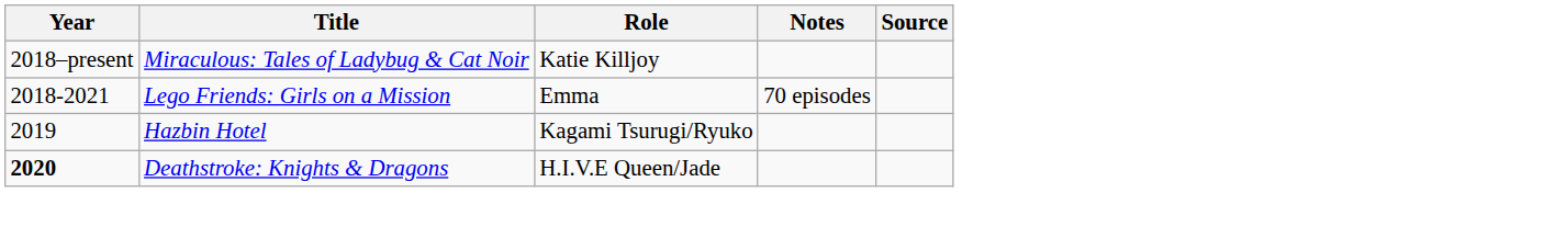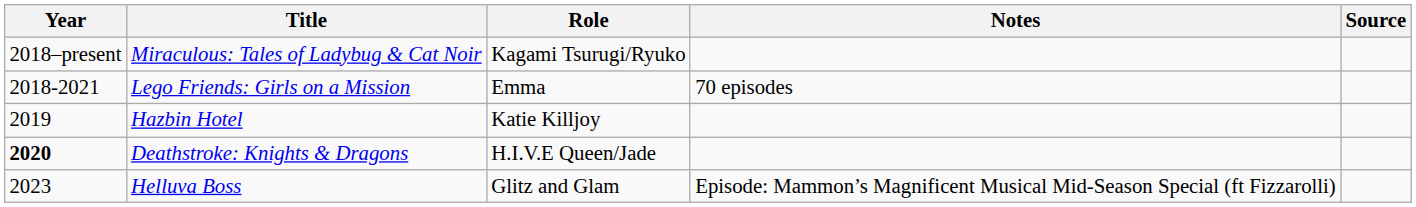 <table class="wikitable sortable">
 <tr>
 <th>Year</th>
 <th>Title</th>
 <th>Role</th>
 <th>Notes</th>
 <th>Source</th>
 </tr>
 <tr>
 <td>2018–present</td>
 <td><em><a href='#'>Miraculous: Tales of Ladybug & Cat Noir</a></em></td>
-<td>Katie Killjoy</td>
+<td>Kagami Tsurugi/Ryuko</td>
 <td></td>
 <td></td>
 </tr>
 <tr>
 <td>2018-2021</td>
 <td><em><a href='#'>Lego Friends: Girls on a Mission</a></em></td>
 <td>Emma</td>
 <td>70 episodes</td>
 <td></td>
 </tr>
 <tr>
 <td>2019</td>
 <td><em><a href='#'>Hazbin Hotel</a></em></td>
-<td>Kagami Tsurugi/Ryuko</td>
+<td>Katie Killjoy</td>
 <td></td>
 <td></td>
 </tr>
 <tr>
 <td><strong>2020</strong></td>
 <td><em><a href='#'>Deathstroke: Knights & Dragons</a></em></td>
 <td>H.I.V.E Queen/Jade</td>
 <td></td>
 <td></td>
 </tr>
+<tr>
+<td>2023</td>
+<td><em><a href='#'>Helluva Boss</a></em></td>
+<td>Glitz and Glam</td>
+<td>Episode: Mammon’s Magnificent Musical Mid-Season Special (ft Fizzarolli)</td>
+<td></td>
+</tr>
 </table>
